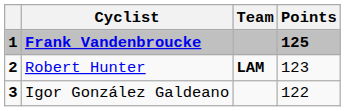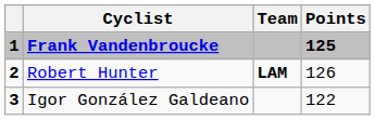 <table class="wikitable">
 <tr style="background:#ccccff;">
 <th></th>
 <th>Cyclist</th>
 <th>Team</th>
 <th>Points</th>
 </tr>
 <tr style="background:silver">
 <td><strong>1</strong></td>
 <td><strong> <a href='#'>Frank Vandenbroucke</a></strong></td>
 <td><strong></strong></td>
 <td><strong>125</strong></td>
 </tr>
 <tr>
 <td><strong>2</strong></td>
 <td> <a href='#'>Robert Hunter</a></td>
 <td><strong>LAM</strong></td>
-<td>123</td>
+<td>126</td>
 </tr>
 <tr>
 <td><strong>3</strong></td>
 <td> Igor González Galdeano</td>
 <td></td>
 <td>122</td>
 </tr>
 </table>
